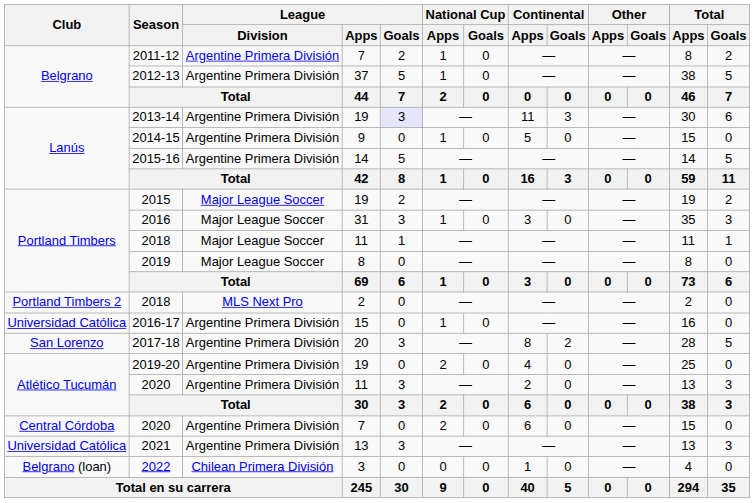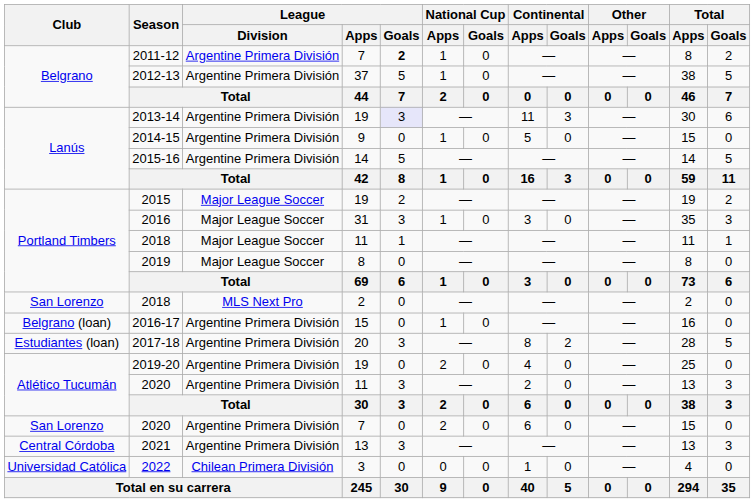 <table class="wikitable" style="text-align: center;">
 <tr>
 <th rowspan="2">Club</th>
 <th rowspan="2">Season</th>
 <th colspan="3">League</th>
 <th colspan="2">National Cup</th>
 <th colspan="2">Continental</th>
 <th colspan="2">Other</th>
 <th colspan="2">Total</th>
 </tr>
 <tr>
 <th>Division</th>
 <th>Apps</th>
 <th>Goals</th>
 <th>Apps</th>
 <th>Goals</th>
 <th>Apps</th>
 <th>Goals</th>
 <th>Apps</th>
 <th>Goals</th>
 <th>Apps</th>
 <th>Goals</th>
 </tr>
 <tr>
 <td rowspan="3"><a href='#'>Belgrano</a></td>
 <td>2011-12</td>
 <td><a href='#'>Argentine Primera División</a></td>
 <td>7</td>
-<td>2</td>
+<td><strong>2</strong></td>
 <td>1</td>
 <td>0</td>
 <td colspan="2">—</td>
 <td colspan="2">—</td>
 <td>8</td>
 <td>2</td>
 </tr>
 <tr>
 <td>2012-13</td>
 <td>Argentine Primera División</td>
 <td>37</td>
 <td>5</td>
 <td>1</td>
 <td>0</td>
 <td colspan="2">—</td>
 <td colspan="2">—</td>
 <td>38</td>
 <td>5</td>
 </tr>
 <tr>
 <th colspan="2">Total</th>
 <th>44</th>
 <th>7</th>
 <th>2</th>
 <th>0</th>
 <th>0</th>
 <th>0</th>
 <th>0</th>
 <th>0</th>
 <th>46</th>
 <th>7</th>
 </tr>
 <tr>
 <td rowspan="4"><a href='#'>Lanús</a></td>
 <td>2013-14</td>
 <td>Argentine Primera División</td>
 <td>19</td>
 <td style="background: lavender;">3</td>
 <td colspan="2">—</td>
 <td>11</td>
 <td>3</td>
 <td colspan="2">—</td>
 <td>30</td>
 <td>6</td>
 </tr>
 <tr>
 <td>2014-15</td>
 <td>Argentine Primera División</td>
 <td>9</td>
 <td>0</td>
 <td>1</td>
 <td>0</td>
 <td>5</td>
 <td>0</td>
 <td colspan="2">—</td>
 <td>15</td>
 <td>0</td>
 </tr>
 <tr>
 <td>2015-16</td>
 <td>Argentine Primera División</td>
 <td>14</td>
 <td>5</td>
 <td colspan="2">—</td>
 <td colspan="2">—</td>
 <td colspan="2">—</td>
 <td>14</td>
 <td>5</td>
 </tr>
 <tr>
 <th colspan="2">Total</th>
 <th>42</th>
 <th>8</th>
 <th>1</th>
 <th>0</th>
 <th>16</th>
 <th>3</th>
 <th>0</th>
 <th>0</th>
 <th>59</th>
 <th>11</th>
 </tr>
 <tr>
 <td rowspan="5"><a href='#'>Portland Timbers</a></td>
 <td>2015</td>
 <td><a href='#'>Major League Soccer</a></td>
 <td>19</td>
 <td>2</td>
 <td colspan="2">—</td>
 <td colspan="2">—</td>
 <td colspan="2">—</td>
 <td>19</td>
 <td>2</td>
 </tr>
 <tr>
 <td>2016</td>
 <td>Major League Soccer</td>
 <td>31</td>
 <td>3</td>
 <td>1</td>
 <td>0</td>
 <td>3</td>
 <td>0</td>
 <td colspan="2">—</td>
 <td>35</td>
 <td>3</td>
 </tr>
 <tr>
 <td>2018</td>
 <td>Major League Soccer</td>
 <td>11</td>
 <td>1</td>
 <td colspan="2">—</td>
 <td colspan="2">—</td>
 <td colspan="2">—</td>
 <td>11</td>
 <td>1</td>
 </tr>
 <tr>
 <td>2019</td>
 <td>Major League Soccer</td>
 <td>8</td>
 <td>0</td>
 <td colspan="2">—</td>
 <td colspan="2">—</td>
 <td colspan="2">—</td>
 <td>8</td>
 <td>0</td>
 </tr>
 <tr>
 <th colspan="2">Total</th>
 <th>69</th>
 <th>6</th>
 <th>1</th>
 <th>0</th>
 <th>3</th>
 <th>0</th>
 <th>0</th>
 <th>0</th>
 <th>73</th>
 <th>6</th>
 </tr>
 <tr>
-<td><a href='#'>Portland Timbers 2</a></td>
+<td><a href='#'>San Lorenzo</a></td>
 <td>2018</td>
 <td><a href='#'>MLS Next Pro</a></td>
 <td>2</td>
 <td>0</td>
 <td colspan="2">—</td>
 <td colspan="2">—</td>
 <td colspan="2">—</td>
 <td>2</td>
 <td>0</td>
 </tr>
 <tr>
-<td><a href='#'>Universidad Católica</a></td>
+<td><a href='#'>Belgrano</a> (loan)</td>
 <td>2016-17</td>
 <td>Argentine Primera División</td>
 <td>15</td>
 <td>0</td>
 <td>1</td>
 <td>0</td>
 <td colspan="2">—</td>
 <td colspan="2">—</td>
 <td>16</td>
 <td>0</td>
 </tr>
 <tr>
-<td><a href='#'>San Lorenzo</a></td>
+<td><a href='#'>Estudiantes</a> (loan)</td>
 <td>2017-18</td>
 <td>Argentine Primera División</td>
 <td>20</td>
 <td>3</td>
 <td colspan="2">—</td>
 <td>8</td>
 <td>2</td>
 <td colspan="2">—</td>
 <td>28</td>
 <td>5</td>
 </tr>
 <tr>
 <td rowspan="3"><a href='#'>Atlético Tucumán</a></td>
 <td>2019-20</td>
 <td>Argentine Primera División</td>
 <td>19</td>
 <td>0</td>
 <td>2</td>
 <td>0</td>
 <td>4</td>
 <td>0</td>
 <td colspan="2">—</td>
 <td>25</td>
 <td>0</td>
 </tr>
 <tr>
 <td>2020</td>
 <td>Argentine Primera División</td>
 <td>11</td>
 <td>3</td>
 <td colspan="2">—</td>
 <td>2</td>
 <td>0</td>
 <td colspan="2">—</td>
 <td>13</td>
 <td>3</td>
 </tr>
 <tr>
 <th colspan="2"><strong>Total</strong></th>
 <th>30</th>
 <th>3</th>
 <th>2</th>
 <th>0</th>
 <th>6</th>
 <th>0</th>
 <th>0</th>
 <th>0</th>
 <th>38</th>
 <th>3</th>
 </tr>
 <tr>
-<td><a href='#'>Central Córdoba</a></td>
+<td><a href='#'>San Lorenzo</a></td>
 <td>2020</td>
 <td>Argentine Primera División</td>
 <td>7</td>
 <td>0</td>
 <td>2</td>
 <td>0</td>
 <td>6</td>
 <td>0</td>
 <td colspan="2">—</td>
 <td>15</td>
 <td>0</td>
 </tr>
 <tr>
-<td><a href='#'>Universidad Católica</a></td>
+<td><a href='#'>Central Córdoba</a></td>
 <td>2021</td>
 <td>Argentine Primera División</td>
 <td>13</td>
 <td>3</td>
 <td colspan="2">—</td>
 <td colspan="2">—</td>
 <td colspan="2">—</td>
 <td>13</td>
 <td>3</td>
 </tr>
 <tr>
-<td><a href='#'>Belgrano</a> (loan)</td>
+<td><a href='#'>Universidad Católica</a></td>
 <td><a href='#'>2022</a></td>
 <td><a href='#'>Chilean Primera División</a></td>
 <td>3</td>
 <td>0</td>
 <td>0</td>
 <td>0</td>
 <td>1</td>
 <td>0</td>
 <td colspan="2">—</td>
 <td>4</td>
 <td>0</td>
 </tr>
 <tr>
 <th colspan="3">Total en su carrera</th>
 <th>245</th>
 <th>30</th>
 <th>9</th>
 <th>0</th>
 <th>40</th>
 <th>5</th>
 <th>0</th>
 <th>0</th>
 <th>294</th>
 <th>35</th>
 </tr>
 </table>
